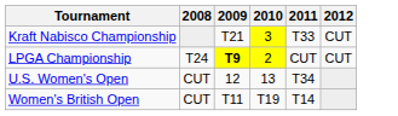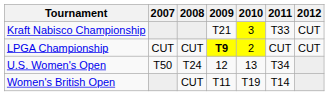 <table class="wikitable" style="font-size:95%;text-align:center;">
 <tr>
 <th>Tournament</th>
+<th>2007</th>
 <th>2008</th>
 <th>2009</th>
 <th>2010</th>
 <th>2011</th>
 <th>2012</th>
 </tr>
 <tr>
 <td align=left><a href='#'>Kraft Nabisco Championship</a></td>
 <td style="background:#eeeeee;"></td>
+<td style="background:#eeeeee;"></td>
 <td>T21</td>
 <td style="background:yellow;">3</td>
 <td>T33</td>
 <td>CUT</td>
 </tr>
 <tr>
 <td align=left><a href='#'>LPGA Championship</a></td>
-<td>T24</td>
+<td>CUT</td>
+<td>CUT</td>
 <td style="background:yellow;"><strong>T9</strong></td>
 <td style="background:yellow;">2</td>
 <td>CUT</td>
 <td>CUT</td>
 </tr>
 <tr>
 <td align=left><a href='#'>U.S. Women's Open</a></td>
-<td>CUT</td>
+<td>T50</td>
+<td>T24</td>
 <td>12</td>
 <td>13</td>
 <td>T34</td>
 <td style="background:#eeeeee;"></td>
 </tr>
 <tr>
 <td align=left><a href='#'>Women's British Open</a></td>
+<td style="background:#eeeeee;"></td>
 <td>CUT</td>
 <td>T11</td>
 <td>T19</td>
 <td>T14</td>
 <td style="background:#eeeeee;"></td>
 </tr>
 </table>
